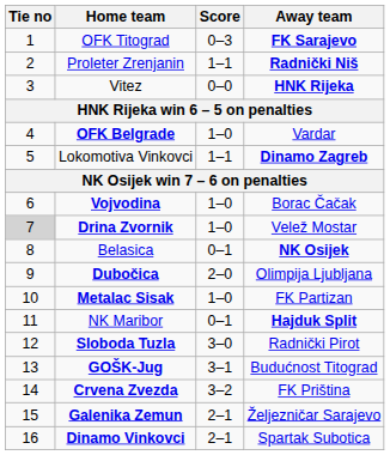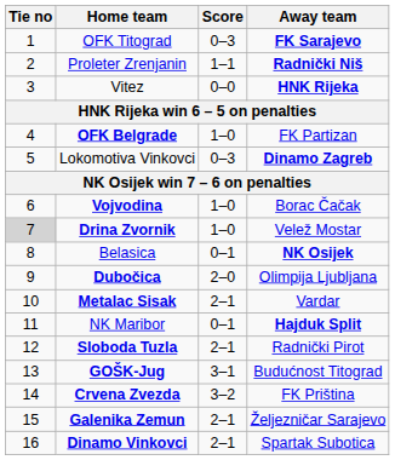 <table class="wikitable" style="text-align: center">
 <tr>
 <th>Tie no</th>
 <th>Home team</th>
 <th>Score</th>
 <th>Away team</th>
 </tr>
 <tr>
 <td>1</td>
 <td><a href='#'>OFK Titograd</a></td>
 <td>0–3</td>
 <td><strong><a href='#'>FK Sarajevo</a></strong></td>
 </tr>
 <tr>
 <td>2</td>
 <td><a href='#'>Proleter Zrenjanin</a></td>
 <td>1–1</td>
 <td><strong><a href='#'>Radnički Niš</a></strong></td>
 </tr>
 <tr>
 <td>3</td>
 <td>Vitez</td>
 <td>0–0</td>
 <td><strong><a href='#'>HNK Rijeka</a></strong></td>
 </tr>
 <tr>
 <th colspan="4">HNK Rijeka win 6 – 5 on penalties</th>
 </tr>
 <tr>
 <td>4</td>
 <td><strong><a href='#'>OFK Belgrade</a></strong></td>
 <td>1–0</td>
-<td><a href='#'>Vardar</a></td>
+<td><a href='#'>FK Partizan</a></td>
 </tr>
 <tr>
 <td>5</td>
 <td>Lokomotiva Vinkovci</td>
-<td>1–1</td>
+<td>0–3</td>
 <td><strong><a href='#'>Dinamo Zagreb</a></strong></td>
 </tr>
 <tr>
 <th colspan="4">NK Osijek win 7 – 6 on penalties</th>
 </tr>
 <tr>
 <td>6</td>
 <td><strong><a href='#'>Vojvodina</a></strong></td>
 <td>1–0</td>
 <td><a href='#'>Borac Čačak</a></td>
 </tr>
 <tr>
 <td style="background: lightgrey;">7</td>
 <td><strong><a href='#'>Drina Zvornik</a></strong></td>
 <td>1–0</td>
 <td><a href='#'>Velež Mostar</a></td>
 </tr>
 <tr>
 <td>8</td>
 <td><a href='#'>Belasica</a></td>
 <td>0–1</td>
 <td><strong><a href='#'>NK Osijek</a></strong></td>
 </tr>
 <tr>
 <td>9</td>
 <td><strong><a href='#'>Dubočica</a></strong></td>
 <td>2–0</td>
 <td><a href='#'>Olimpija Ljubljana</a></td>
 </tr>
 <tr>
 <td>10</td>
 <td><strong><a href='#'>Metalac Sisak</a></strong></td>
-<td>1–0</td>
-<td><a href='#'>FK Partizan</a></td>
+<td>2–1</td>
+<td><a href='#'>Vardar</a></td>
 </tr>
 <tr>
 <td>11</td>
 <td><a href='#'>NK Maribor</a></td>
 <td>0–1</td>
 <td><strong><a href='#'>Hajduk Split</a></strong></td>
 </tr>
 <tr>
 <td>12</td>
 <td><strong><a href='#'>Sloboda Tuzla</a></strong></td>
-<td>3–0</td>
+<td>2–1</td>
 <td><a href='#'>Radnički Pirot</a></td>
 </tr>
 <tr>
 <td>13</td>
 <td><strong><a href='#'>GOŠK-Jug</a></strong></td>
 <td>3–1</td>
 <td><a href='#'>Budućnost Titograd</a></td>
 </tr>
 <tr>
 <td>14</td>
 <td><strong><a href='#'>Crvena Zvezda</a></strong></td>
 <td>3–2</td>
 <td><a href='#'>FK Priština</a></td>
 </tr>
 <tr>
 <td>15</td>
 <td><strong><a href='#'>Galenika Zemun</a></strong></td>
 <td>2–1</td>
 <td><a href='#'>Željezničar Sarajevo</a></td>
 </tr>
 <tr>
 <td>16</td>
 <td><strong><a href='#'>Dinamo Vinkovci</a></strong></td>
 <td>2–1</td>
 <td><a href='#'>Spartak Subotica</a></td>
 </tr>
 </table>
